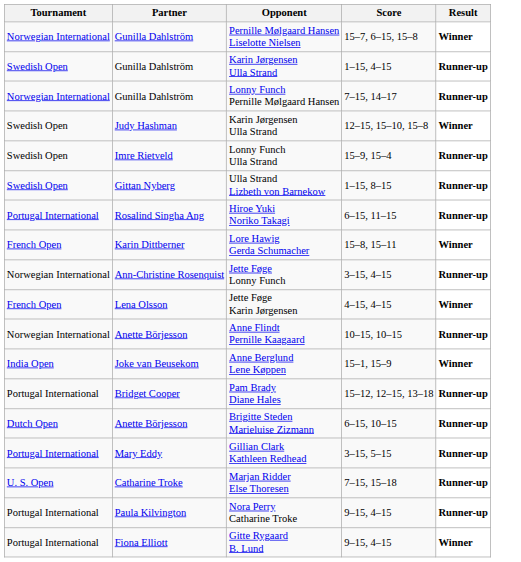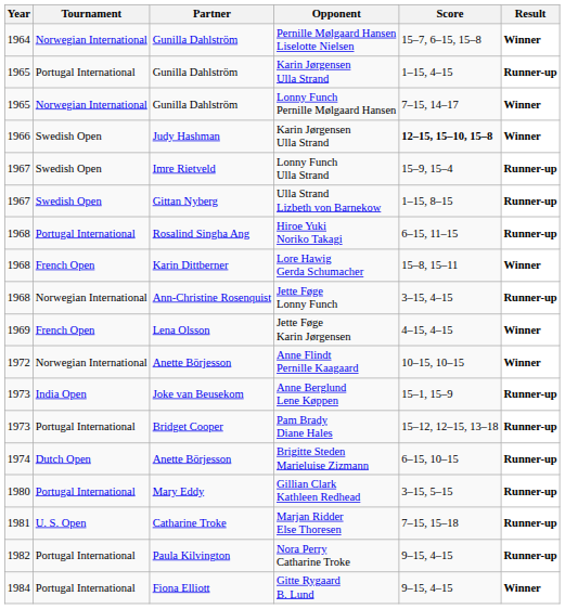 <table class="sortable wikitable" style="font-size:90%;">
 <tr>
+<th>Year</th>
 <th>Tournament</th>
 <th>Partner</th>
 <th>Opponent</th>
 <th>Score</th>
 <th>Result</th>
 </tr>
 <tr>
+<td align="center">1964</td>
 <td align="left"><a href='#'>Norwegian International</a></td>
 <td align="left"> <a href='#'>Gunilla Dahlström</a></td>
 <td align="left"> <a href='#'>Pernille Mølgaard Hansen</a><br> <a href='#'>Liselotte Nielsen</a></td>
 <td align="left">15–7, 6–15, 15–8</td>
 <td style="text-align:left; background:white"> <strong>Winner</strong></td>
 </tr>
 <tr>
-<td align="left"><a href='#'>Swedish Open</a></td>
+<td align="center">1965</td>
+<td align="left">Portugal International</td>
 <td align="left"> Gunilla Dahlström</td>
 <td align="left"> <a href='#'>Karin Jørgensen</a><br> <a href='#'>Ulla Strand</a></td>
 <td align="left">1–15, 4–15</td>
 <td style="text-align:left; background:white"> <strong>Runner-up</strong></td>
 </tr>
 <tr>
+<td align="center">1965</td>
 <td align="left"><a href='#'>Norwegian International</a></td>
 <td align="left"> Gunilla Dahlström</td>
 <td align="left"> <a href='#'>Lonny Funch</a><br> Pernille Mølgaard Hansen</td>
 <td align="left">7–15, 14–17</td>
-<td style="text-align:left; background:white"> <strong>Runner-up</strong></td>
+<td style="text-align:left; background:white"> <strong>Winner</strong></td>
 </tr>
 <tr>
+<td align="center">1966</td>
 <td align="left">Swedish Open</td>
 <td align="left"> <a href='#'>Judy Hashman</a></td>
 <td align="left"> Karin Jørgensen<br> Ulla Strand</td>
-<td align="left">12–15, 15–10, 15–8</td>
+<td align="left"><strong>12–15, 15–10, 15–8</strong></td>
 <td style="text-align:left; background:white"> <strong>Winner</strong></td>
 </tr>
 <tr>
+<td align="center">1967</td>
 <td align="left">Swedish Open</td>
 <td align="left"> <a href='#'>Imre Rietveld</a></td>
 <td align="left"> Lonny Funch<br> Ulla Strand</td>
 <td align="left">15–9, 15–4</td>
 <td style="text-align:left; background:white"> <strong>Runner-up</strong></td>
 </tr>
 <tr>
+<td align="center">1967</td>
 <td align="left"><a href='#'>Swedish Open</a></td>
 <td align="left"> <a href='#'>Gittan Nyberg</a></td>
 <td align="left"> Ulla Strand<br> <a href='#'>Lizbeth von Barnekow</a></td>
 <td align="left">1–15, 8–15</td>
 <td style="text-align:left; background:white"> <strong>Runner-up</strong></td>
 </tr>
 <tr>
+<td align="center">1968</td>
 <td align="left"><a href='#'>Portugal International</a></td>
 <td align="left"> <a href='#'>Rosalind Singha Ang</a></td>
 <td align="left"> <a href='#'>Hiroe Yuki</a><br> <a href='#'>Noriko Takagi</a></td>
 <td align="left">6–15, 11–15</td>
 <td style="text-align:left; background:white"> <strong>Runner-up</strong></td>
 </tr>
 <tr>
+<td align="center">1968</td>
 <td align="left"><a href='#'>French Open</a></td>
 <td align="left"> <a href='#'>Karin Dittberner</a></td>
 <td align="left"> <a href='#'>Lore Hawig</a><br> <a href='#'>Gerda Schumacher</a></td>
 <td align="left">15–8, 15–11</td>
 <td style="text-align:left; background:white"> <strong>Winner</strong></td>
 </tr>
 <tr>
+<td align="center">1968</td>
 <td align="left">Norwegian International</td>
 <td align="left"> <a href='#'>Ann-Christine Rosenquist</a></td>
 <td align="left"> <a href='#'>Jette Føge</a><br> Lonny Funch</td>
 <td align="left">3–15, 4–15</td>
 <td style="text-align:left; background:white"> <strong>Runner-up</strong></td>
 </tr>
 <tr>
+<td align="center">1969</td>
 <td align="left"><a href='#'>French Open</a></td>
 <td align="left"> <a href='#'>Lena Olsson</a></td>
 <td align="left"> Jette Føge<br> Karin Jørgensen</td>
 <td align="left">4–15, 4–15</td>
 <td style="text-align:left; background:white"> <strong>Winner</strong></td>
 </tr>
 <tr>
+<td align="center">1972</td>
 <td align="left">Norwegian International</td>
 <td align="left"> <a href='#'>Anette Börjesson</a></td>
 <td align="left"> <a href='#'>Anne Flindt</a><br> <a href='#'>Pernille Kaagaard</a></td>
 <td align="left">10–15, 10–15</td>
-<td style="text-align:left; background:white"> <strong>Runner-up</strong></td>
+<td style="text-align:left; background:white"> <strong>Winner</strong></td>
 </tr>
 <tr>
+<td align="center">1973</td>
 <td align="left"><a href='#'>India Open</a></td>
 <td align="left"> <a href='#'>Joke van Beusekom</a></td>
 <td align="left"> <a href='#'>Anne Berglund</a><br> <a href='#'>Lene Køppen</a></td>
 <td align="left">15–1, 15–9</td>
-<td style="text-align:left; background:white"> <strong>Winner</strong></td>
+<td style="text-align:left; background:white"> <strong>Runner-up</strong></td>
 </tr>
 <tr>
+<td align="center">1973</td>
 <td align="left">Portugal International</td>
 <td align="left"> <a href='#'>Bridget Cooper</a></td>
 <td align="left"> <a href='#'>Pam Brady</a><br> <a href='#'>Diane Hales</a></td>
 <td align="left">15–12, 12–15, 13–18</td>
 <td style="text-align:left; background:white"> <strong>Runner-up</strong></td>
 </tr>
 <tr>
+<td align="center">1974</td>
 <td align="left"><a href='#'>Dutch Open</a></td>
 <td align="left"> <a href='#'>Anette Börjesson</a></td>
 <td align="left"> <a href='#'>Brigitte Steden</a><br> <a href='#'>Marieluise Zizmann</a></td>
 <td align="left">6–15, 10–15</td>
 <td style="text-align:left; background:white"> <strong>Runner-up</strong></td>
 </tr>
 <tr>
+<td align="center">1980</td>
 <td align="left"><a href='#'>Portugal International</a></td>
 <td align="left"> <a href='#'>Mary Eddy</a></td>
 <td align="left"> <a href='#'>Gillian Clark</a><br> <a href='#'>Kathleen Redhead</a></td>
 <td align="left">3–15, 5–15</td>
 <td style="text-align:left; background:white"> <strong>Runner-up</strong></td>
 </tr>
 <tr>
+<td align="center">1981</td>
 <td align="left"><a href='#'>U. S. Open</a></td>
 <td align="left"> <a href='#'>Catharine Troke</a></td>
 <td align="left"> <a href='#'>Marjan Ridder</a><br> <a href='#'>Else Thoresen</a></td>
 <td align="left">7–15, 15–18</td>
 <td style="text-align:left; background:white"> <strong>Runner-up</strong></td>
 </tr>
 <tr>
+<td align="center">1982</td>
 <td align="left">Portugal International</td>
 <td align="left"> <a href='#'>Paula Kilvington</a></td>
 <td align="left"> <a href='#'>Nora Perry</a><br> Catharine Troke</td>
 <td align="left">9–15, 4–15</td>
 <td style="text-align:left; background:white"> <strong>Runner-up</strong></td>
 </tr>
 <tr>
+<td align="center">1984</td>
 <td align="left">Portugal International</td>
 <td align="left"> <a href='#'>Fiona Elliott</a></td>
 <td align="left"> <a href='#'>Gitte Rygaard</a><br> <a href='#'>B. Lund</a></td>
 <td align="left">9–15, 4–15</td>
 <td style="text-align:left; background:white"> <strong>Winner</strong></td>
 </tr>
 </table>
